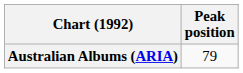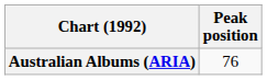 <table class="wikitable plainrowheaders">
 <tr>
 <th>Chart (1992)</th>
 <th>Peak<br>position</th>
 </tr>
 <tr>
 <th scope="row">Australian Albums (<a href='#'>ARIA</a>)</th>
-<td align="center">79</td>
+<td align="center">76</td>
 </tr>
 </table>
